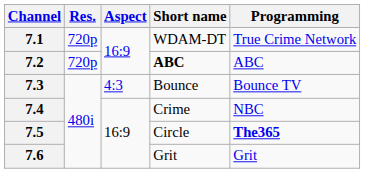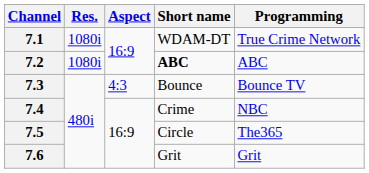 <table class="wikitable">
 <tr>
 <th scope = "col"><a href='#'>Channel</a></th>
 <th scope = "col"><a href='#'>Res.</a></th>
 <th scope = "col"><a href='#'>Aspect</a></th>
 <th scope = "col">Short name</th>
 <th scope = "col">Programming</th>
 </tr>
 <tr>
 <th scope = "row">7.1</th>
-<td><a href='#'>720p</a></td>
+<td><a href='#'>1080i</a></td>
 <td rowspan=2><a href='#'>16:9</a></td>
 <td>WDAM-DT</td>
 <td><a href='#'>True Crime Network</a></td>
 </tr>
 <tr>
 <th scope = "row">7.2</th>
-<td><a href='#'>720p</a></td>
+<td><a href='#'>1080i</a></td>
 <td><strong>ABC</strong></td>
 <td><a href='#'>ABC</a></td>
 </tr>
 <tr>
 <th scope = "row">7.3</th>
 <td rowspan=4><a href='#'>480i</a></td>
 <td><a href='#'>4:3</a></td>
 <td>Bounce</td>
 <td><a href='#'>Bounce TV</a></td>
 </tr>
 <tr>
 <th scope = "row">7.4</th>
 <td rowspan=3>16:9</td>
 <td>Crime</td>
 <td><a href='#'>NBC</a></td>
 </tr>
 <tr>
 <th scope = "row">7.5</th>
 <td>Circle</td>
-<td><strong><a href='#'>The365</a></strong></td>
+<td><a href='#'>The365</a></td>
 </tr>
 <tr>
 <th scope = "row">7.6</th>
 <td>Grit</td>
 <td><a href='#'>Grit</a></td>
 </tr>
 </table>
